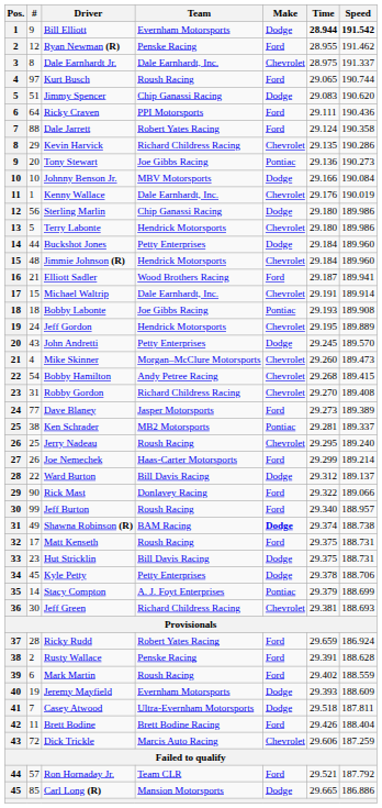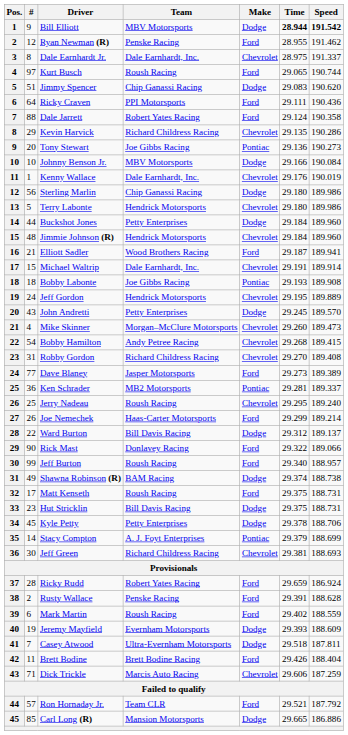 <table class="wikitable" style="font-size:95%">
 <tr>
 <th>Pos.</th>
 <th>#</th>
 <th>Driver</th>
 <th>Team</th>
 <th>Make</th>
 <th>Time</th>
 <th>Speed</th>
 </tr>
 <tr>
 <th>1</th>
 <td>9</td>
 <td><a href='#'>Bill Elliott</a></td>
-<td><a href='#'>Evernham Motorsports</a></td>
+<td><a href='#'>MBV Motorsports</a></td>
 <td><a href='#'>Dodge</a></td>
 <td><strong>28.944</strong></td>
 <td><strong>191.542</strong></td>
 </tr>
 <tr>
 <th>2</th>
 <td>12</td>
 <td><a href='#'>Ryan Newman</a> <strong>(R)</strong></td>
 <td><a href='#'>Penske Racing</a></td>
 <td><a href='#'>Ford</a></td>
 <td>28.955</td>
 <td>191.462</td>
 </tr>
 <tr>
 <th>3</th>
 <td>8</td>
 <td><a href='#'>Dale Earnhardt Jr.</a></td>
 <td><a href='#'>Dale Earnhardt, Inc.</a></td>
 <td><a href='#'>Chevrolet</a></td>
 <td>28.975</td>
 <td>191.337</td>
 </tr>
 <tr>
 <th>4</th>
 <td>97</td>
 <td><a href='#'>Kurt Busch</a></td>
 <td><a href='#'>Roush Racing</a></td>
 <td><a href='#'>Ford</a></td>
 <td>29.065</td>
 <td>190.744</td>
 </tr>
 <tr>
 <th>5</th>
 <td>51</td>
 <td><a href='#'>Jimmy Spencer</a></td>
 <td><a href='#'>Chip Ganassi Racing</a></td>
 <td><a href='#'>Dodge</a></td>
 <td>29.083</td>
 <td>190.620</td>
 </tr>
 <tr>
 <th>6</th>
 <td>64</td>
 <td><a href='#'>Ricky Craven</a></td>
 <td><a href='#'>PPI Motorsports</a></td>
 <td><a href='#'>Ford</a></td>
 <td>29.111</td>
 <td>190.436</td>
 </tr>
 <tr>
 <th>7</th>
 <td>88</td>
 <td><a href='#'>Dale Jarrett</a></td>
 <td><a href='#'>Robert Yates Racing</a></td>
 <td><a href='#'>Ford</a></td>
 <td>29.124</td>
 <td>190.358</td>
 </tr>
 <tr>
 <th>8</th>
 <td>29</td>
 <td><a href='#'>Kevin Harvick</a></td>
 <td><a href='#'>Richard Childress Racing</a></td>
 <td><a href='#'>Chevrolet</a></td>
 <td>29.135</td>
 <td>190.286</td>
 </tr>
 <tr>
 <th>9</th>
 <td>20</td>
 <td><a href='#'>Tony Stewart</a></td>
 <td><a href='#'>Joe Gibbs Racing</a></td>
 <td><a href='#'>Pontiac</a></td>
 <td>29.136</td>
 <td>190.273</td>
 </tr>
 <tr>
 <th>10</th>
 <td>10</td>
 <td><a href='#'>Johnny Benson Jr.</a></td>
 <td><a href='#'>MBV Motorsports</a></td>
 <td><a href='#'>Dodge</a></td>
 <td>29.166</td>
 <td>190.084</td>
 </tr>
 <tr>
 <th>11</th>
 <td>1</td>
 <td><a href='#'>Kenny Wallace</a></td>
 <td><a href='#'>Dale Earnhardt, Inc.</a></td>
 <td><a href='#'>Chevrolet</a></td>
 <td>29.176</td>
 <td>190.019</td>
 </tr>
 <tr>
 <th>12</th>
 <td>56</td>
 <td><a href='#'>Sterling Marlin</a></td>
 <td><a href='#'>Chip Ganassi Racing</a></td>
 <td><a href='#'>Dodge</a></td>
 <td>29.180</td>
 <td>189.986</td>
 </tr>
 <tr>
 <th>13</th>
 <td>5</td>
 <td><a href='#'>Terry Labonte</a></td>
 <td><a href='#'>Hendrick Motorsports</a></td>
 <td><a href='#'>Chevrolet</a></td>
 <td>29.180</td>
 <td>189.986</td>
 </tr>
 <tr>
 <th>14</th>
 <td>44</td>
 <td><a href='#'>Buckshot Jones</a></td>
 <td><a href='#'>Petty Enterprises</a></td>
 <td><a href='#'>Dodge</a></td>
 <td>29.184</td>
 <td>189.960</td>
 </tr>
 <tr>
 <th>15</th>
 <td>48</td>
 <td><a href='#'>Jimmie Johnson</a> <strong>(R)</strong></td>
 <td><a href='#'>Hendrick Motorsports</a></td>
 <td><a href='#'>Chevrolet</a></td>
 <td>29.184</td>
 <td>189.960</td>
 </tr>
 <tr>
 <th>16</th>
 <td>21</td>
 <td><a href='#'>Elliott Sadler</a></td>
 <td><a href='#'>Wood Brothers Racing</a></td>
 <td><a href='#'>Ford</a></td>
 <td>29.187</td>
 <td>189.941</td>
 </tr>
 <tr>
 <th>17</th>
 <td>15</td>
 <td><a href='#'>Michael Waltrip</a></td>
 <td><a href='#'>Dale Earnhardt, Inc.</a></td>
 <td><a href='#'>Chevrolet</a></td>
 <td>29.191</td>
 <td>189.914</td>
 </tr>
 <tr>
 <th>18</th>
 <td>18</td>
 <td><a href='#'>Bobby Labonte</a></td>
 <td><a href='#'>Joe Gibbs Racing</a></td>
 <td><a href='#'>Pontiac</a></td>
 <td>29.193</td>
 <td>189.908</td>
 </tr>
 <tr>
 <th>19</th>
 <td>24</td>
 <td><a href='#'>Jeff Gordon</a></td>
 <td><a href='#'>Hendrick Motorsports</a></td>
 <td><a href='#'>Chevrolet</a></td>
 <td>29.195</td>
 <td>189.889</td>
 </tr>
 <tr>
 <th>20</th>
 <td>43</td>
 <td><a href='#'>John Andretti</a></td>
 <td><a href='#'>Petty Enterprises</a></td>
 <td><a href='#'>Dodge</a></td>
 <td>29.245</td>
 <td>189.570</td>
 </tr>
 <tr>
 <th>21</th>
 <td>4</td>
 <td><a href='#'>Mike Skinner</a></td>
 <td><a href='#'>Morgan–McClure Motorsports</a></td>
 <td><a href='#'>Chevrolet</a></td>
 <td>29.260</td>
 <td>189.473</td>
 </tr>
 <tr>
 <th>22</th>
 <td>54</td>
 <td><a href='#'>Bobby Hamilton</a></td>
 <td><a href='#'>Andy Petree Racing</a></td>
 <td><a href='#'>Chevrolet</a></td>
 <td>29.268</td>
 <td>189.415</td>
 </tr>
 <tr>
 <th>23</th>
 <td>31</td>
 <td><a href='#'>Robby Gordon</a></td>
 <td><a href='#'>Richard Childress Racing</a></td>
 <td><a href='#'>Chevrolet</a></td>
 <td>29.270</td>
 <td>189.408</td>
 </tr>
 <tr>
 <th>24</th>
 <td>77</td>
 <td><a href='#'>Dave Blaney</a></td>
 <td><a href='#'>Jasper Motorsports</a></td>
 <td><a href='#'>Ford</a></td>
 <td>29.273</td>
 <td>189.389</td>
 </tr>
 <tr>
 <th>25</th>
-<td>38</td>
+<td>36</td>
 <td><a href='#'>Ken Schrader</a></td>
 <td><a href='#'>MB2 Motorsports</a></td>
 <td><a href='#'>Pontiac</a></td>
 <td>29.281</td>
 <td>189.337</td>
 </tr>
 <tr>
 <th>26</th>
 <td>25</td>
 <td><a href='#'>Jerry Nadeau</a></td>
 <td><a href='#'>Roush Racing</a></td>
 <td><a href='#'>Chevrolet</a></td>
 <td>29.295</td>
 <td>189.240</td>
 </tr>
 <tr>
 <th>27</th>
 <td>26</td>
 <td><a href='#'>Joe Nemechek</a></td>
 <td><a href='#'>Haas-Carter Motorsports</a></td>
 <td><a href='#'>Ford</a></td>
 <td>29.299</td>
 <td>189.214</td>
 </tr>
 <tr>
 <th>28</th>
 <td>22</td>
 <td><a href='#'>Ward Burton</a></td>
 <td><a href='#'>Bill Davis Racing</a></td>
 <td><a href='#'>Dodge</a></td>
 <td>29.312</td>
 <td>189.137</td>
 </tr>
 <tr>
 <th>29</th>
 <td>90</td>
 <td><a href='#'>Rick Mast</a></td>
 <td><a href='#'>Donlavey Racing</a></td>
 <td><a href='#'>Ford</a></td>
 <td>29.322</td>
 <td>189.066</td>
 </tr>
 <tr>
 <th>30</th>
 <td>99</td>
 <td><a href='#'>Jeff Burton</a></td>
 <td><a href='#'>Roush Racing</a></td>
 <td><a href='#'>Ford</a></td>
 <td>29.340</td>
 <td>188.957</td>
 </tr>
 <tr>
 <th>31</th>
 <td>49</td>
 <td><a href='#'>Shawna Robinson</a> <strong>(R)</strong></td>
 <td><a href='#'>BAM Racing</a></td>
-<td><strong><a href='#'>Dodge</a></strong></td>
+<td><a href='#'>Dodge</a></td>
 <td>29.374</td>
 <td>188.738</td>
 </tr>
 <tr>
 <th>32</th>
 <td>17</td>
 <td><a href='#'>Matt Kenseth</a></td>
 <td><a href='#'>Roush Racing</a></td>
 <td><a href='#'>Ford</a></td>
 <td>29.375</td>
 <td>188.731</td>
 </tr>
 <tr>
 <th>33</th>
 <td>23</td>
 <td><a href='#'>Hut Stricklin</a></td>
 <td><a href='#'>Bill Davis Racing</a></td>
 <td><a href='#'>Dodge</a></td>
 <td>29.375</td>
 <td>188.731</td>
 </tr>
 <tr>
 <th>34</th>
 <td>45</td>
 <td><a href='#'>Kyle Petty</a></td>
 <td><a href='#'>Petty Enterprises</a></td>
 <td><a href='#'>Dodge</a></td>
 <td>29.378</td>
 <td>188.706</td>
 </tr>
 <tr>
 <th>35</th>
 <td>14</td>
 <td><a href='#'>Stacy Compton</a></td>
 <td><a href='#'>A. J. Foyt Enterprises</a></td>
 <td><a href='#'>Pontiac</a></td>
 <td>29.379</td>
 <td>188.699</td>
 </tr>
 <tr>
 <th>36</th>
 <td>30</td>
 <td><a href='#'>Jeff Green</a></td>
 <td><a href='#'>Richard Childress Racing</a></td>
 <td><a href='#'>Chevrolet</a></td>
 <td>29.381</td>
 <td>188.693</td>
 </tr>
 <tr>
 <th colspan="7">Provisionals</th>
 </tr>
 <tr>
 <th>37</th>
 <td>28</td>
 <td><a href='#'>Ricky Rudd</a></td>
 <td><a href='#'>Robert Yates Racing</a></td>
 <td><a href='#'>Ford</a></td>
 <td>29.659</td>
 <td>186.924</td>
 </tr>
 <tr>
 <th>38</th>
 <td>2</td>
 <td><a href='#'>Rusty Wallace</a></td>
 <td><a href='#'>Penske Racing</a></td>
 <td><a href='#'>Ford</a></td>
 <td>29.391</td>
 <td>188.628</td>
 </tr>
 <tr>
 <th>39</th>
 <td>6</td>
 <td><a href='#'>Mark Martin</a></td>
 <td><a href='#'>Roush Racing</a></td>
 <td><a href='#'>Ford</a></td>
 <td>29.402</td>
 <td>188.559</td>
 </tr>
 <tr>
 <th>40</th>
 <td>19</td>
 <td><a href='#'>Jeremy Mayfield</a></td>
 <td><a href='#'>Evernham Motorsports</a></td>
 <td><a href='#'>Dodge</a></td>
 <td>29.393</td>
 <td>188.609</td>
 </tr>
 <tr>
 <th>41</th>
 <td>7</td>
 <td><a href='#'>Casey Atwood</a></td>
 <td><a href='#'>Ultra-Evernham Motorsports</a></td>
 <td><a href='#'>Dodge</a></td>
 <td>29.518</td>
 <td>187.811</td>
 </tr>
 <tr>
 <th>42</th>
 <td>11</td>
 <td><a href='#'>Brett Bodine</a></td>
 <td><a href='#'>Brett Bodine Racing</a></td>
 <td><a href='#'>Ford</a></td>
 <td>29.426</td>
 <td>188.404</td>
 </tr>
 <tr>
 <th>43</th>
-<td>72</td>
+<td>71</td>
 <td><a href='#'>Dick Trickle</a></td>
 <td><a href='#'>Marcis Auto Racing</a></td>
 <td><a href='#'>Chevrolet</a></td>
 <td>29.606</td>
 <td>187.259</td>
 </tr>
 <tr>
 <th colspan="7">Failed to qualify</th>
 </tr>
 <tr>
 <th>44</th>
 <td>57</td>
 <td><a href='#'>Ron Hornaday Jr.</a></td>
 <td><a href='#'>Team CLR</a></td>
 <td><a href='#'>Ford</a></td>
 <td>29.521</td>
 <td>187.792</td>
 </tr>
 <tr>
 <th>45</th>
 <td>85</td>
 <td><a href='#'>Carl Long</a> <strong>(R)</strong></td>
 <td><a href='#'>Mansion Motorsports</a></td>
 <td><a href='#'>Dodge</a></td>
 <td>29.665</td>
 <td>186.886</td>
 </tr>
 <tr>
 <th colspan="7"></th>
 </tr>
 </table>
